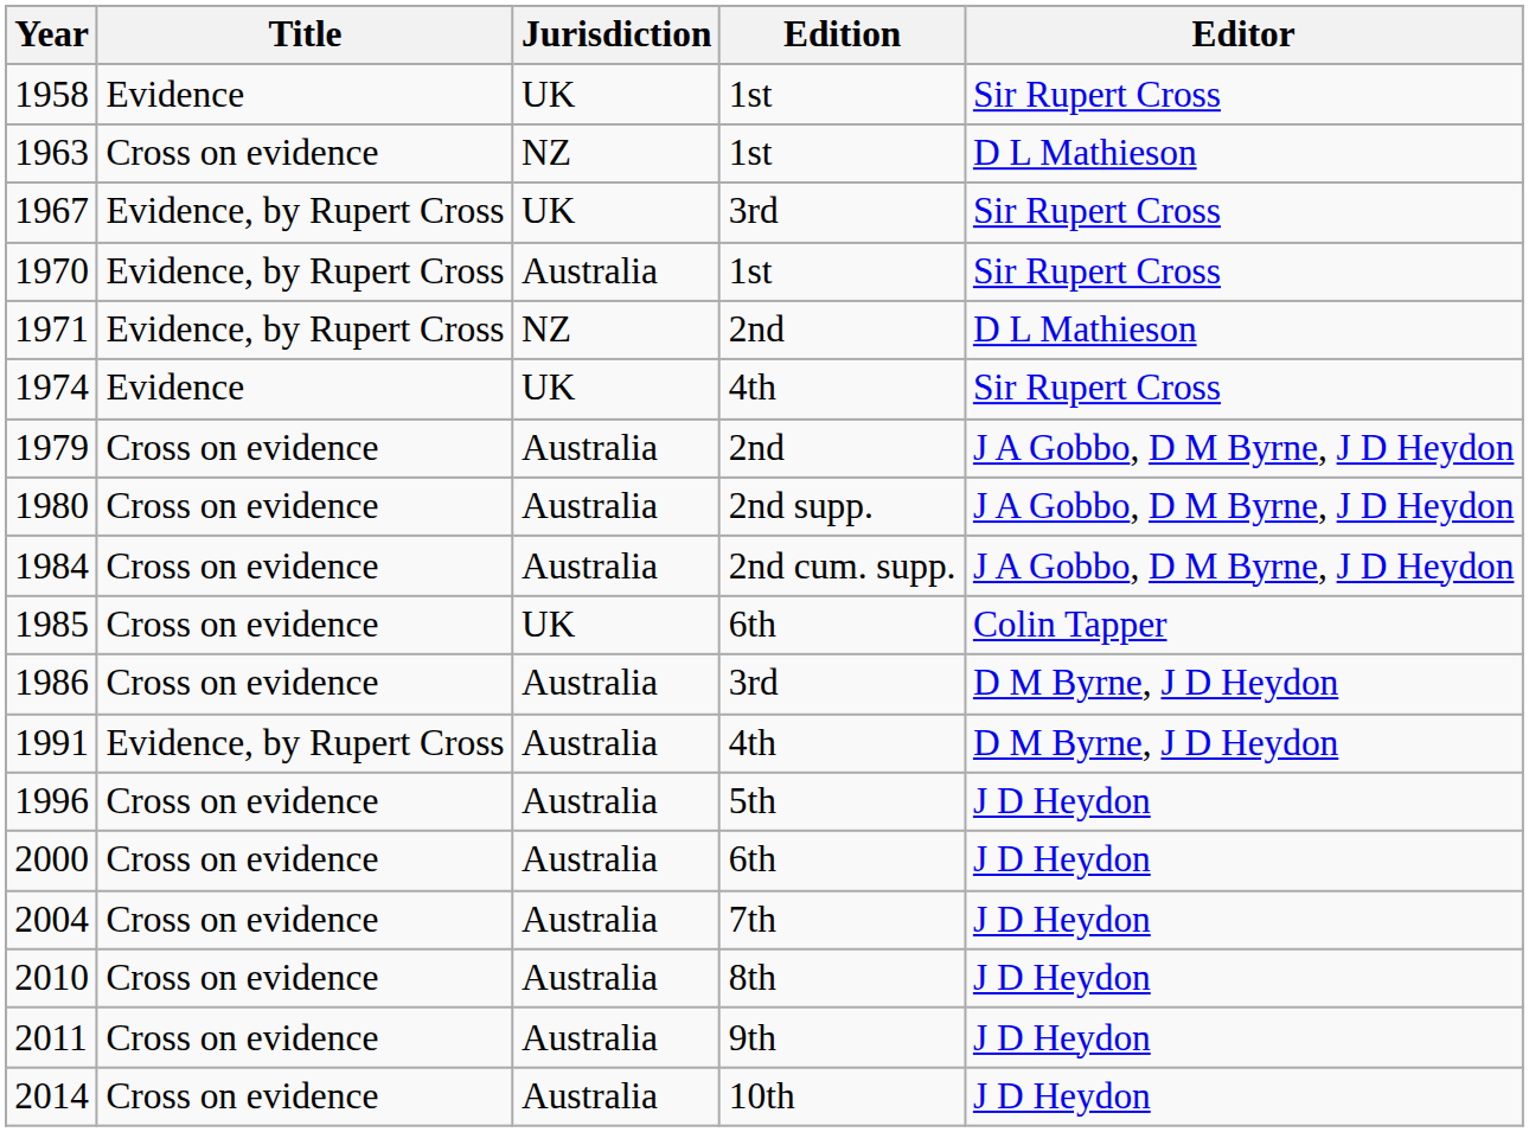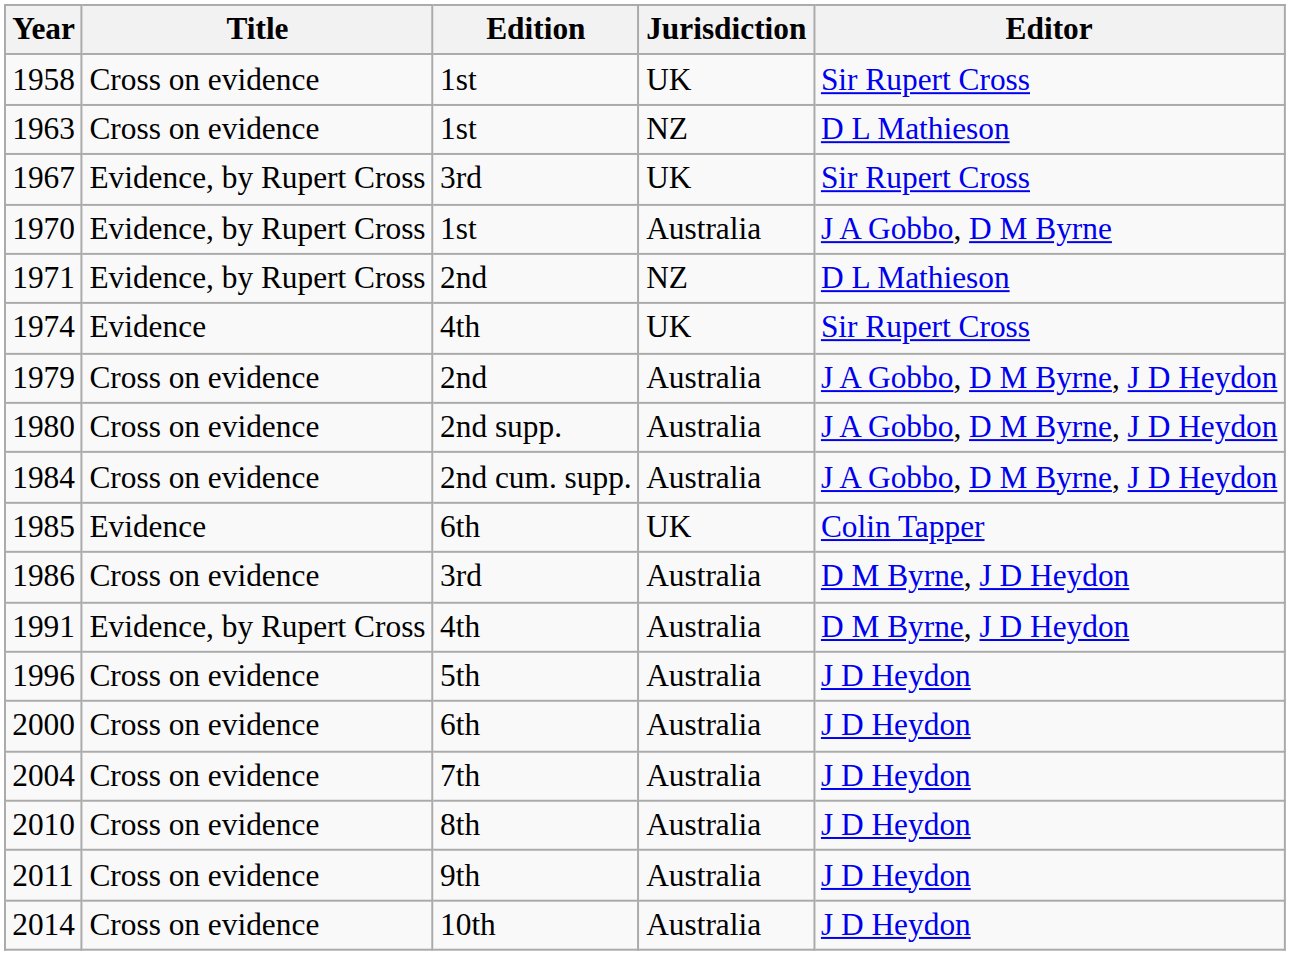 <table class="wikitable">
 <tr>
 <th>Year</th>
 <th>Title</th>
+<th>Edition</th>
 <th>Jurisdiction</th>
-<th>Edition</th>
 <th>Editor</th>
 </tr>
 <tr>
 <td>1958</td>
-<td>Evidence</td>
+<td>Cross on evidence</td>
+<td>1st</td>
 <td>UK</td>
-<td>1st</td>
 <td><a href='#'>Sir Rupert Cross</a></td>
 </tr>
 <tr>
 <td>1963</td>
 <td>Cross on evidence</td>
+<td>1st</td>
 <td>NZ</td>
-<td>1st</td>
 <td><a href='#'>D L Mathieson</a></td>
 </tr>
 <tr>
 <td>1967</td>
 <td>Evidence, by Rupert Cross</td>
+<td>3rd</td>
 <td>UK</td>
-<td>3rd</td>
 <td><a href='#'>Sir Rupert Cross</a></td>
 </tr>
 <tr>
 <td>1970</td>
 <td>Evidence, by Rupert Cross</td>
+<td>1st</td>
 <td>Australia</td>
-<td>1st</td>
-<td><a href='#'>Sir Rupert Cross</a></td>
+<td><a href='#'>J A Gobbo</a>, <a href='#'>D M Byrne</a></td>
 </tr>
 <tr>
 <td>1971</td>
 <td>Evidence, by Rupert Cross</td>
+<td>2nd</td>
 <td>NZ</td>
-<td>2nd</td>
 <td><a href='#'>D L Mathieson</a></td>
 </tr>
 <tr>
 <td>1974</td>
 <td>Evidence</td>
+<td>4th</td>
 <td>UK</td>
-<td>4th</td>
 <td><a href='#'>Sir Rupert Cross</a></td>
 </tr>
 <tr>
 <td>1979</td>
 <td>Cross on evidence</td>
+<td>2nd</td>
 <td>Australia</td>
-<td>2nd</td>
 <td><a href='#'>J A Gobbo</a>, <a href='#'>D M Byrne</a>, <a href='#'>J D Heydon</a></td>
 </tr>
 <tr>
 <td>1980</td>
 <td>Cross on evidence</td>
+<td>2nd supp.</td>
 <td>Australia</td>
-<td>2nd supp.</td>
 <td><a href='#'>J A Gobbo</a>, <a href='#'>D M Byrne</a>, <a href='#'>J D Heydon</a></td>
 </tr>
 <tr>
 <td>1984</td>
 <td>Cross on evidence</td>
+<td>2nd cum. supp.</td>
 <td>Australia</td>
-<td>2nd cum. supp.</td>
 <td><a href='#'>J A Gobbo</a>, <a href='#'>D M Byrne</a>, <a href='#'>J D Heydon</a></td>
 </tr>
 <tr>
 <td>1985</td>
-<td>Cross on evidence</td>
+<td>Evidence</td>
+<td>6th</td>
 <td>UK</td>
-<td>6th</td>
 <td><a href='#'>Colin Tapper</a></td>
 </tr>
 <tr>
 <td>1986</td>
 <td>Cross on evidence</td>
+<td>3rd</td>
 <td>Australia</td>
-<td>3rd</td>
 <td><a href='#'>D M Byrne</a>, <a href='#'>J D Heydon</a></td>
 </tr>
 <tr>
 <td>1991</td>
 <td>Evidence, by Rupert Cross</td>
+<td>4th</td>
 <td>Australia</td>
-<td>4th</td>
 <td><a href='#'>D M Byrne</a>, <a href='#'>J D Heydon</a></td>
 </tr>
 <tr>
 <td>1996</td>
 <td>Cross on evidence</td>
+<td>5th</td>
 <td>Australia</td>
-<td>5th</td>
 <td><a href='#'>J D Heydon</a></td>
 </tr>
 <tr>
 <td>2000</td>
 <td>Cross on evidence</td>
+<td>6th</td>
 <td>Australia</td>
-<td>6th</td>
 <td><a href='#'>J D Heydon</a></td>
 </tr>
 <tr>
 <td>2004</td>
 <td>Cross on evidence</td>
+<td>7th</td>
 <td>Australia</td>
-<td>7th</td>
 <td><a href='#'>J D Heydon</a></td>
 </tr>
 <tr>
 <td>2010</td>
 <td>Cross on evidence</td>
+<td>8th</td>
 <td>Australia</td>
-<td>8th</td>
 <td><a href='#'>J D Heydon</a></td>
 </tr>
 <tr>
 <td>2011</td>
 <td>Cross on evidence</td>
+<td>9th</td>
 <td>Australia</td>
-<td>9th</td>
 <td><a href='#'>J D Heydon</a></td>
 </tr>
 <tr>
 <td>2014</td>
 <td>Cross on evidence</td>
+<td>10th</td>
 <td>Australia</td>
-<td>10th</td>
 <td><a href='#'>J D Heydon</a></td>
 </tr>
 </table>
